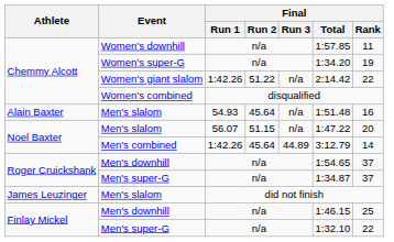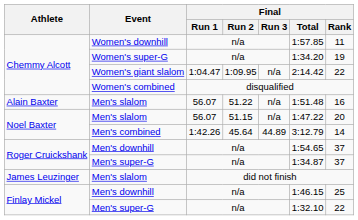 <table class="wikitable" style="font-size:90%">
 <tr>
 <th rowspan="2">Athlete</th>
 <th rowspan="2">Event</th>
 <th colspan="5">Final</th>
 </tr>
 <tr>
 <th>Run 1</th>
 <th>Run 2</th>
 <th>Run 3</th>
 <th>Total</th>
 <th>Rank</th>
 </tr>
 <tr>
 <td rowspan=4><a href='#'>Chemmy Alcott</a></td>
 <td><a href='#'>Women's downhill</a></td>
 <td colspan=3 align="center">n/a</td>
 <td align="center">1:57.85</td>
 <td align="center">11</td>
 </tr>
 <tr>
 <td><a href='#'>Women's super-G</a></td>
 <td colspan=3 align="center">n/a</td>
 <td align="center">1:34.20</td>
 <td align="center">19</td>
 </tr>
 <tr>
 <td><a href='#'>Women's giant slalom</a></td>
-<td align="center">1:42.26</td>
-<td align="center">51.22</td>
+<td align="center">1:04.47</td>
+<td align="center">1:09.95</td>
 <td align="center">n/a</td>
 <td align="center">2:14.42</td>
 <td align="center">22</td>
 </tr>
 <tr>
 <td><a href='#'>Women's combined</a></td>
 <td colspan=5 align="center">disqualified</td>
 </tr>
 <tr>
 <td><a href='#'>Alain Baxter</a></td>
 <td><a href='#'>Men's slalom</a></td>
-<td align="center">54.93</td>
-<td align="center">45.64</td>
+<td align="center">56.07</td>
+<td align="center">51.22</td>
 <td align="center">n/a</td>
 <td align="center">1:51.48</td>
 <td align="center">16</td>
 </tr>
 <tr>
 <td rowspan=2><a href='#'>Noel Baxter</a></td>
 <td><a href='#'>Men's slalom</a></td>
 <td align="center">56.07</td>
 <td align="center">51.15</td>
 <td align="center">n/a</td>
 <td align="center">1:47.22</td>
 <td align="center">20</td>
 </tr>
 <tr>
 <td><a href='#'>Men's combined</a></td>
 <td align="center">1:42.26</td>
 <td align="center">45.64</td>
 <td align="center">44.89</td>
 <td align="center">3:12.79</td>
 <td align="center">14</td>
 </tr>
 <tr>
 <td rowspan=2><a href='#'>Roger Cruickshank</a></td>
 <td><a href='#'>Men's downhill</a></td>
 <td colspan=3 align="center">n/a</td>
 <td align="center">1:54.65</td>
 <td align="center">37</td>
 </tr>
 <tr>
 <td><a href='#'>Men's super-G</a></td>
 <td colspan=3 align="center">n/a</td>
 <td align="center">1:34.87</td>
 <td align="center">37</td>
 </tr>
 <tr>
 <td><a href='#'>James Leuzinger</a></td>
 <td><a href='#'>Men's slalom</a></td>
 <td colspan=5 align="center">did not finish</td>
 </tr>
 <tr>
 <td rowspan=2><a href='#'>Finlay Mickel</a></td>
 <td><a href='#'>Men's downhill</a></td>
 <td colspan=3 align="center">n/a</td>
 <td align="center">1:46.15</td>
 <td align="center">25</td>
 </tr>
 <tr>
 <td><a href='#'>Men's super-G</a></td>
 <td colspan=3 align="center">n/a</td>
 <td align="center">1:32.10</td>
 <td align="center">22</td>
 </tr>
 </table>
